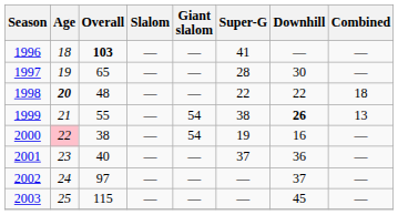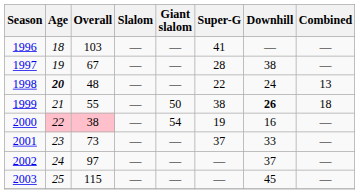 <table class=wikitable style="text-align:center">
 <tr>
 <th>Season</th>
 <th>Age</th>
 <th>Overall</th>
 <th>Slalom</th>
 <th>Giant<br>slalom</th>
 <th>Super-G</th>
 <th>Downhill</th>
 <th>Combined</th>
 </tr>
 <tr>
 <td><a href='#'>1996</a></td>
 <td><em>18</em></td>
-<td><strong>103</strong></td>
+<td>103</td>
 <td>—</td>
 <td>—</td>
 <td>41</td>
 <td>—</td>
 <td>—</td>
 </tr>
 <tr>
 <td><a href='#'>1997</a></td>
 <td><em>19</em></td>
-<td>65</td>
+<td>67</td>
 <td>—</td>
 <td>—</td>
 <td>28</td>
-<td>30</td>
+<td>38</td>
 <td>—</td>
 </tr>
 <tr>
 <td><a href='#'>1998</a></td>
 <td><strong><em>20</em></strong></td>
 <td>48</td>
 <td>—</td>
 <td>—</td>
 <td>22</td>
-<td>22</td>
-<td>18</td>
+<td>24</td>
+<td>13</td>
 </tr>
 <tr>
 <td><a href='#'>1999</a></td>
 <td><em>21</em></td>
 <td>55</td>
 <td>—</td>
-<td>54</td>
+<td>50</td>
 <td>38</td>
 <td><strong>26</strong></td>
-<td>13</td>
+<td>18</td>
 </tr>
 <tr>
 <td><a href='#'>2000</a></td>
 <td style="background: pink;"><em>22</em></td>
-<td>38</td>
+<td style="background: pink;">38</td>
 <td>—</td>
 <td>54</td>
 <td>19</td>
 <td>16</td>
 <td>—</td>
 </tr>
 <tr>
 <td><a href='#'>2001</a></td>
 <td><em>23</em></td>
-<td>40</td>
+<td>73</td>
 <td>—</td>
 <td>—</td>
 <td>37</td>
-<td>36</td>
+<td>33</td>
 <td>—</td>
 </tr>
 <tr>
 <td><a href='#'>2002</a></td>
 <td><em>24</em></td>
 <td>97</td>
 <td>—</td>
 <td>—</td>
 <td>—</td>
 <td>37</td>
 <td>—</td>
 </tr>
 <tr>
 <td><a href='#'>2003</a></td>
 <td><em>25</em></td>
 <td>115</td>
 <td>—</td>
 <td>—</td>
 <td>—</td>
 <td>45</td>
 <td>—</td>
 </tr>
 <tr>
 </tr>
 </table>
